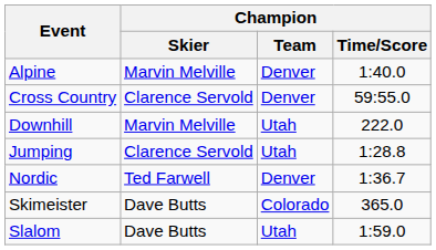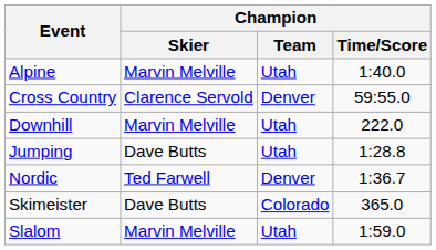 <table class="wikitable">
 <tr>
 <th rowspan="2">Event</th>
 <th colspan="3" bgcolor=000000>Champion</th>
 </tr>
 <tr>
 <th>Skier</th>
 <th>Team</th>
 <th>Time/Score</th>
 </tr>
 <tr>
 <td><a href='#'>Alpine</a></td>
 <td><a href='#'>Marvin Melville</a></td>
-<td><a href='#'>Denver</a></td>
+<td><a href='#'>Utah</a></td>
 <td align=center>1:40.0</td>
 </tr>
 <tr>
 <td><a href='#'>Cross Country</a></td>
 <td> <a href='#'>Clarence Servold</a> </td>
 <td><a href='#'>Denver</a></td>
 <td align=center>59:55.0</td>
 </tr>
 <tr>
 <td><a href='#'>Downhill</a></td>
 <td><a href='#'>Marvin Melville</a></td>
 <td><a href='#'>Utah</a></td>
 <td align=center>222.0</td>
 </tr>
 <tr>
 <td><a href='#'>Jumping</a></td>
-<td> <a href='#'>Clarence Servold</a> </td>
+<td>Dave Butts</td>
 <td><a href='#'>Utah</a></td>
 <td align=center>1:28.8</td>
 </tr>
 <tr>
 <td><a href='#'>Nordic</a></td>
 <td><a href='#'>Ted Farwell</a></td>
 <td><a href='#'>Denver</a></td>
 <td align=center>1:36.7</td>
 </tr>
 <tr>
 <td>Skimeister</td>
 <td>Dave Butts</td>
 <td><a href='#'>Colorado</a></td>
 <td align=center>365.0</td>
 </tr>
 <tr>
 <td><a href='#'>Slalom</a></td>
-<td>Dave Butts</td>
+<td><a href='#'>Marvin Melville</a></td>
 <td><a href='#'>Utah</a></td>
 <td align=center>1:59.0</td>
 </tr>
 </table>
